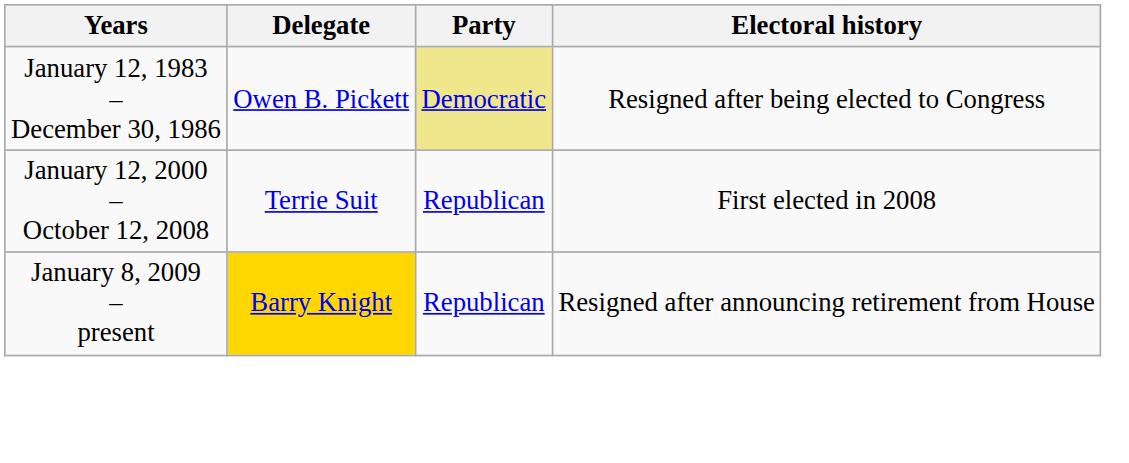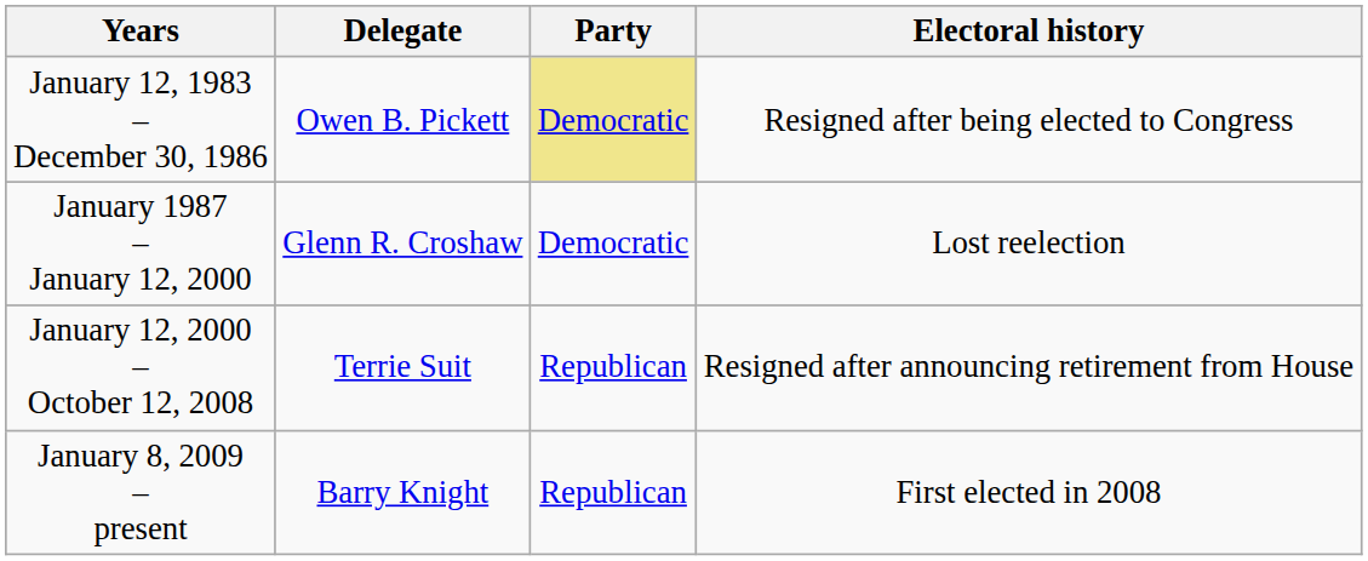 <table class=wikitable style="text-align:center">
 <tr valign=bottom>
 <th>Years</th>
 <th>Delegate</th>
 <th>Party</th>
 <th>Electoral history</th>
 </tr>
 <tr>
 <td nowrap><span>January 12, 1983</span><br>–<br><span>December 30, 1986</span></td>
 <td><a href='#'>Owen B. Pickett</a></td>
 <td style="background: khaki;"><a href='#'>Democratic</a></td>
 <td>Resigned after being elected to Congress</td>
 </tr>
 <tr>
+<td nowrap><span>January 1987</span><br>–<br><span>January 12, 2000</span></td>
+<td><a href='#'>Glenn R. Croshaw</a></td>
+<td><a href='#'>Democratic</a></td>
+<td>Lost reelection</td>
+</tr>
+<tr>
 <td nowrap><span>January 12, 2000</span><br>–<br><span>October 12, 2008</span></td>
 <td><a href='#'>Terrie Suit</a></td>
 <td><a href='#'>Republican</a></td>
-<td>First elected in 2008</td>
+<td>Resigned after announcing retirement from House</td>
 </tr>
 <tr>
 <td nowrap><span>January 8, 2009</span><br>–<br><span>present</span></td>
-<td style="background: gold;"><a href='#'>Barry Knight</a></td>
+<td><a href='#'>Barry Knight</a></td>
 <td><a href='#'>Republican</a></td>
-<td>Resigned after announcing retirement from House</td>
+<td>First elected in 2008</td>
 </tr>
 </table>
